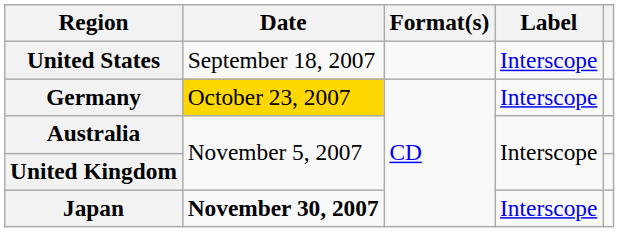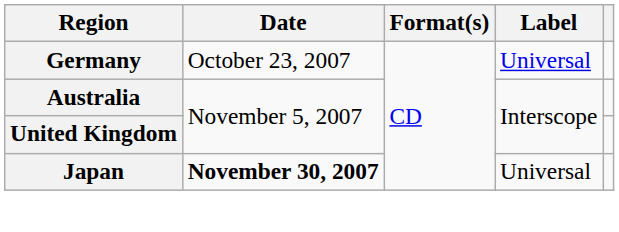 <table class="wikitable plainrowheaders">
 <tr>
 <th scope="col">Region</th>
 <th scope="col">Date</th>
 <th scope="col">Format(s)</th>
 <th scope="col">Label</th>
 <th scope="col"></th>
 </tr>
 <tr>
-<th scope="row">United States</th>
-<td>September 18, 2007</td>
-<td></td>
-<td><a href='#'>Interscope</a></td>
-<td align="center"></td>
-</tr>
-<tr>
 <th scope="row">Germany</th>
-<td style="background: gold;">October 23, 2007</td>
+<td>October 23, 2007</td>
 <td rowspan="4"><a href='#'>CD</a></td>
-<td><a href='#'>Interscope</a></td>
+<td><a href='#'>Universal</a></td>
 <td align="center"></td>
 </tr>
 <tr>
 <th scope="row">Australia</th>
 <td rowspan="2">November 5, 2007</td>
 <td rowspan="2">Interscope</td>
 <td align="center"></td>
 </tr>
 <tr>
 <th scope="row">United Kingdom</th>
 <td align="center"></td>
 </tr>
 <tr>
 <th scope="row">Japan</th>
 <td><strong>November 30, 2007</strong></td>
-<td><a href='#'>Interscope</a></td>
+<td>Universal</td>
 <td align="center"></td>
 </tr>
 </table>
